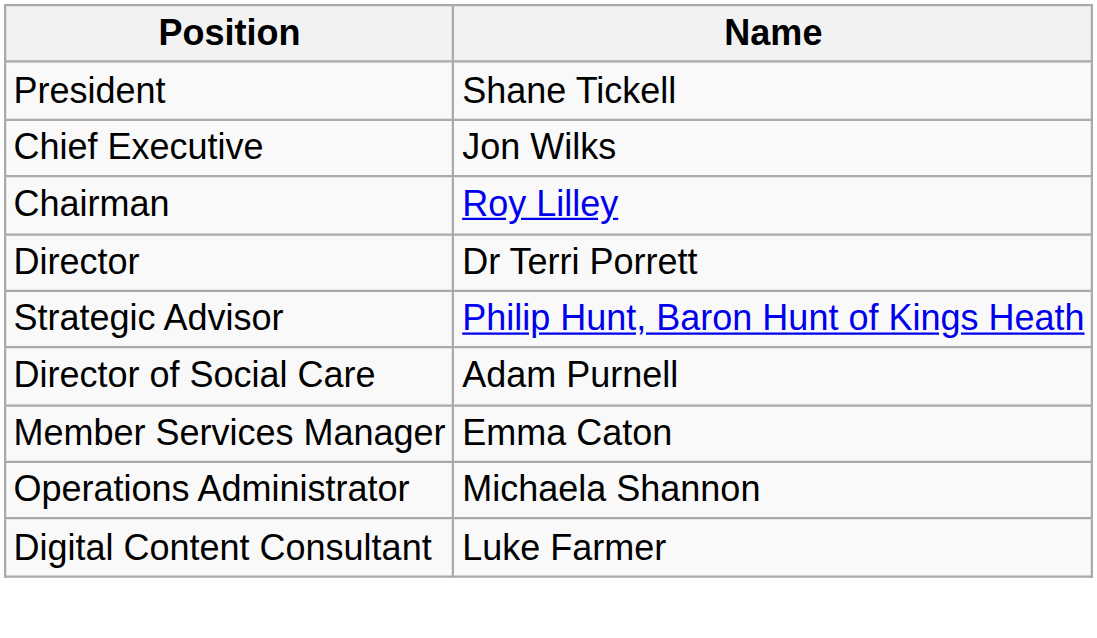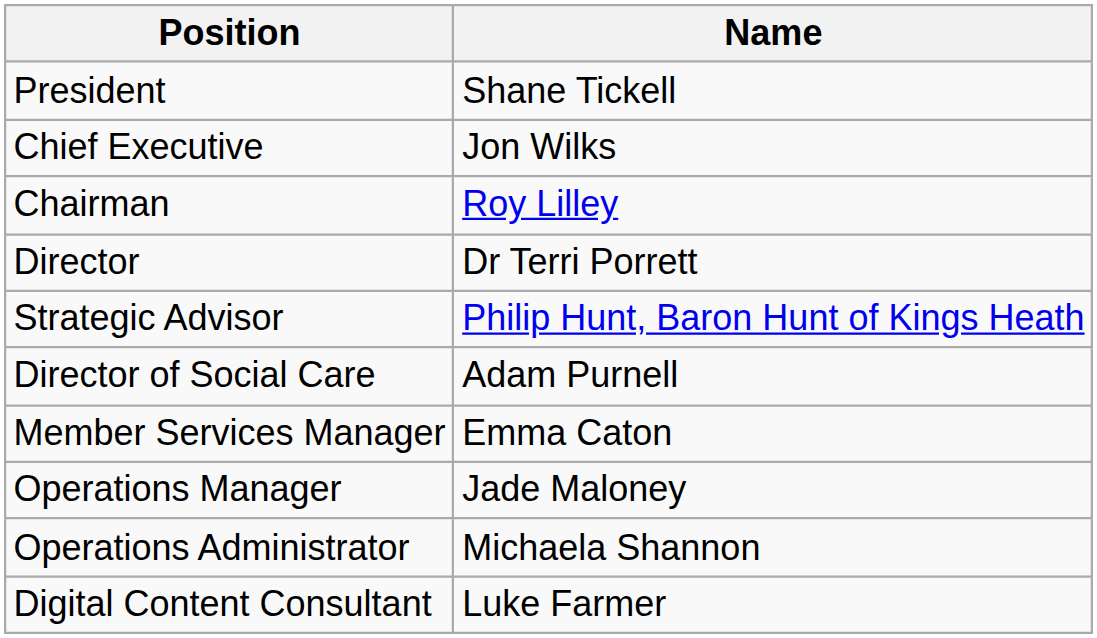 <table class="wikitable">
 <tr>
 <th>Position</th>
 <th>Name</th>
 </tr>
 <tr>
 <td>President</td>
 <td>Shane Tickell</td>
 </tr>
 <tr>
 <td>Chief Executive</td>
 <td>Jon Wilks</td>
 </tr>
 <tr>
 <td>Chairman</td>
 <td><a href='#'>Roy Lilley</a></td>
 </tr>
 <tr>
 <td>Director</td>
 <td>Dr Terri Porrett</td>
 </tr>
 <tr>
 <td>Strategic Advisor</td>
 <td><a href='#'>Philip Hunt, Baron Hunt of Kings Heath</a></td>
 </tr>
 <tr>
 <td>Director of Social Care</td>
 <td>Adam Purnell</td>
 </tr>
 <tr>
 <td>Member Services Manager</td>
 <td>Emma Caton</td>
 </tr>
 <tr>
+<td>Operations Manager</td>
+<td>Jade Maloney</td>
+</tr>
+<tr>
 <td>Operations Administrator</td>
 <td>Michaela Shannon</td>
 </tr>
 <tr>
 <td>Digital Content Consultant</td>
 <td>Luke Farmer</td>
 </tr>
 </table>
